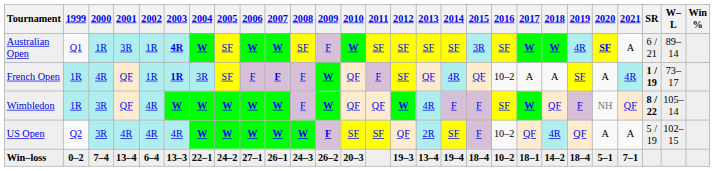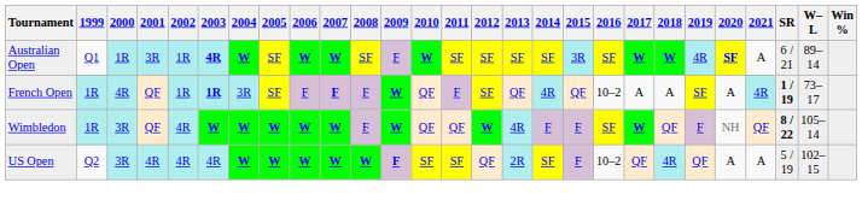 <table class="wikitable nowrap" style=text-align:center;font-size:90%>
 <tr>
 <th width="130">Tournament</th>
 <th><a href='#'>1999</a></th>
 <th><a href='#'>2000</a></th>
 <th><a href='#'>2001</a></th>
 <th><a href='#'>2002</a></th>
 <th><a href='#'>2003</a></th>
 <th><a href='#'>2004</a></th>
 <th><a href='#'>2005</a></th>
 <th><a href='#'>2006</a></th>
 <th><a href='#'>2007</a></th>
 <th><a href='#'>2008</a></th>
 <th><a href='#'>2009</a></th>
 <th><a href='#'>2010</a></th>
 <th><a href='#'>2011</a></th>
 <th><a href='#'>2012</a></th>
 <th><a href='#'>2013</a></th>
 <th><a href='#'>2014</a></th>
 <th><a href='#'>2015</a></th>
 <th><a href='#'>2016</a></th>
 <th><a href='#'>2017</a></th>
 <th><a href='#'>2018</a></th>
 <th><a href='#'>2019</a></th>
 <th><a href='#'>2020</a></th>
 <th><a href='#'>2021</a></th>
 <th>SR</th>
 <th>W–L</th>
 <th>Win %</th>
 </tr>
 <tr>
 <td style="background:#efefef;text-align:left;"><a href='#'>Australian Open</a></td>
 <td><a href='#'>Q1</a></td>
 <td style=background:#afeeee><a href='#'>1R</a></td>
 <td style=background:#afeeee><a href='#'>3R</a></td>
 <td style=background:#afeeee><a href='#'>1R</a></td>
 <td style=background:#afeeee><strong><a href='#'>4R</a></strong></td>
 <td style=background:lime><a href='#'><strong>W</strong></a></td>
 <td style=background:yellow><a href='#'>SF</a></td>
 <td style=background:lime><a href='#'><strong>W</strong></a></td>
 <td style=background:lime><a href='#'><strong>W</strong></a></td>
 <td style=background:yellow><a href='#'>SF</a></td>
 <td style=background:thistle><a href='#'>F</a></td>
 <td style=background:lime><a href='#'><strong>W</strong></a></td>
 <td style=background:yellow><a href='#'>SF</a></td>
 <td style=background:yellow><a href='#'>SF</a></td>
 <td style=background:yellow><a href='#'>SF</a></td>
 <td style=background:yellow><a href='#'>SF</a></td>
 <td style=background:#afeeee><a href='#'>3R</a></td>
 <td style=background:yellow><a href='#'>SF</a></td>
 <td style=background:lime><a href='#'><strong>W</strong></a></td>
 <td style=background:lime><a href='#'><strong>W</strong></a></td>
 <td style=background:#afeeee><a href='#'>4R</a></td>
 <td style=background:yellow><strong><a href='#'>SF</a></strong></td>
 <td>A</td>
 <td style=background:#efefef>6 / 21</td>
 <td style=background:#efefef>89–14</td>
 <td style=background:#efefef></td>
 </tr>
 <tr>
 <td style="background:#efefef;text-align:left;"><a href='#'>French Open</a></td>
 <td style=background:#afeeee><a href='#'>1R</a></td>
 <td style=background:#afeeee><a href='#'>4R</a></td>
 <td style=background:#ffebcd><a href='#'>QF</a></td>
 <td style=background:#afeeee><a href='#'>1R</a></td>
 <td style=background:#afeeee><strong><a href='#'>1R</a></strong></td>
 <td style=background:#afeeee><a href='#'>3R</a></td>
 <td style=background:yellow><a href='#'>SF</a></td>
 <td style=background:thistle><a href='#'>F</a></td>
 <td style=background:thistle><strong><a href='#'>F</a></strong></td>
 <td style=background:thistle><a href='#'>F</a></td>
 <td style=background:lime><a href='#'><strong>W</strong></a></td>
 <td style=background:#ffebcd><a href='#'>QF</a></td>
 <td style=background:thistle><a href='#'>F</a></td>
 <td style=background:yellow><a href='#'>SF</a></td>
 <td style=background:#ffebcd><a href='#'>QF</a></td>
 <td style=background:#afeeee><a href='#'>4R</a></td>
 <td style=background:#ffebcd><a href='#'>QF</a></td>
 <td>10–2</td>
 <td>A</td>
 <td>A</td>
 <td style=background:yellow><a href='#'>SF</a></td>
 <td>A</td>
 <td style=background:#afeeee><a href='#'>4R</a></td>
 <td style=background:#efefef><strong>1 / 19</strong></td>
 <td style=background:#efefef>73–17</td>
 <td style=background:#efefef></td>
 </tr>
 <tr>
 <td style="background:#efefef;text-align:left;"><a href='#'>Wimbledon</a></td>
 <td style=background:#afeeee><a href='#'>1R</a></td>
 <td style=background:#afeeee><a href='#'>3R</a></td>
 <td style=background:#ffebcd><a href='#'>QF</a></td>
 <td style=background:#afeeee><a href='#'>4R</a></td>
 <td style=background:lime><a href='#'><strong>W</strong></a></td>
 <td style=background:lime><a href='#'><strong>W</strong></a></td>
 <td style=background:lime><a href='#'><strong>W</strong></a></td>
 <td style=background:lime><a href='#'><strong>W</strong></a></td>
 <td style=background:lime><a href='#'><strong>W</strong></a></td>
 <td style=background:thistle><a href='#'>F</a></td>
 <td style=background:lime><a href='#'><strong>W</strong></a></td>
 <td style=background:#ffebcd><a href='#'>QF</a></td>
 <td style=background:#ffebcd><a href='#'>QF</a></td>
 <td style=background:lime><a href='#'><strong>W</strong></a></td>
 <td style=background:#afeeee><a href='#'>4R</a></td>
 <td style=background:thistle><a href='#'>F</a></td>
 <td style=background:thistle><a href='#'>F</a></td>
 <td style=background:yellow><a href='#'>SF</a></td>
 <td style=background:lime><a href='#'><strong>W</strong></a></td>
 <td style=background:#ffebcd><a href='#'>QF</a></td>
 <td style=background:thistle><a href='#'>F</a></td>
 <td style=color:#767676>NH</td>
 <td style=background:#ffebcd><a href='#'>QF</a></td>
 <td style=background:#efefef><strong>8 / 22</strong></td>
 <td style=background:#efefef>105–14</td>
 <td style=background:#efefef></td>
 </tr>
 <tr>
 <td style="background:#efefef;text-align:left;"><a href='#'>US Open</a></td>
 <td><a href='#'>Q2</a></td>
 <td style=background:#afeeee><a href='#'>3R</a></td>
 <td style=background:#afeeee><a href='#'>4R</a></td>
 <td style=background:#afeeee><a href='#'>4R</a></td>
 <td style=background:#afeeee><a href='#'>4R</a></td>
 <td style=background:lime><a href='#'><strong>W</strong></a></td>
 <td style=background:lime><a href='#'><strong>W</strong></a></td>
 <td style=background:lime><a href='#'><strong>W</strong></a></td>
 <td style=background:lime><a href='#'><strong>W</strong></a></td>
 <td style=background:lime><a href='#'><strong>W</strong></a></td>
 <td style=background:thistle><strong><a href='#'>F</a></strong></td>
 <td style=background:yellow><a href='#'>SF</a></td>
 <td style=background:yellow><a href='#'>SF</a></td>
 <td style=background:#ffebcd><a href='#'>QF</a></td>
 <td style=background:#afeeee><a href='#'>2R</a></td>
 <td style=background:yellow><a href='#'>SF</a></td>
 <td style=background:thistle><a href='#'>F</a></td>
 <td>10–2</td>
 <td style=background:#ffebcd><a href='#'>QF</a></td>
 <td style=background:#afeeee><a href='#'>4R</a></td>
 <td style=background:#ffebcd><a href='#'>QF</a></td>
 <td>A</td>
 <td>A</td>
 <td style=background:#efefef>5 / 19</td>
 <td style=background:#efefef>102–15</td>
 <td style=background:#efefef></td>
 </tr>
-<tr style="font-weight:bold;background:#efefef;">
-<td style=text-align:left>Win–loss</td>
-<td>0–2</td>
-<td>7–4</td>
-<td>13–4</td>
-<td>6–4</td>
-<td>13–3</td>
-<td>22–1 </td>
-<td>24–2</td>
-<td>27–1</td>
-<td>26–1 </td>
-<td>24–3</td>
-<td>26–2</td>
-<td>20–3</td>
-<td></td>
-<td>19–3 </td>
-<td>13–4</td>
-<td>19–4</td>
-<td>18–4</td>
-<td>10–2</td>
-<td>18–1</td>
-<td>14–2</td>
-<td>18–4</td>
-<td>5–1</td>
-<td>7–1</td>
-<td style=background:#efefef></td>
-<td style=background:#efefef><a href='#'></a></td>
-<td style=background:#efefef></td>
-</tr>
 </table>
